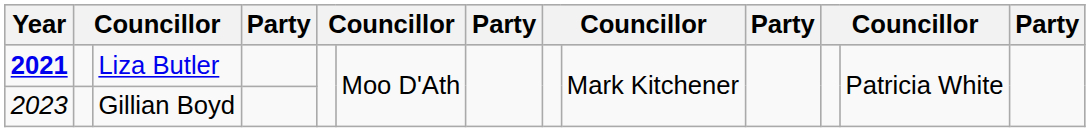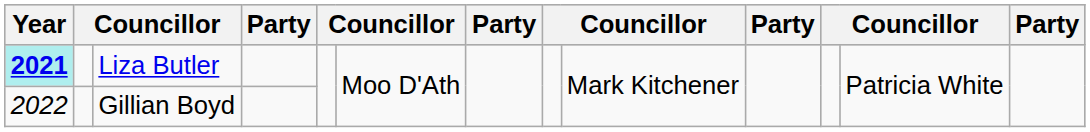 <table class="wikitable">
 <tr>
 <th>Year</th>
 <th colspan="2">Councillor</th>
 <th>Party</th>
 <th colspan="2">Councillor</th>
 <th>Party</th>
 <th colspan="2">Councillor</th>
 <th>Party</th>
 <th colspan="2">Councillor</th>
 <th>Party</th>
 </tr>
 <tr>
-<td align=center><strong><a href='#'>2021</a></strong></td>
+<td align=center style="background: paleturquoise;"><strong><a href='#'>2021</a></strong></td>
 <td rowspan="1" width="1px" > </td>
 <td rowspan="1"><a href='#'>Liza Butler</a></td>
 <td rowspan="1"></td>
 <td rowspan="2" width="1px" > </td>
 <td rowspan="2">Moo D'Ath</td>
 <td rowspan="2"></td>
 <td rowspan="2" width="1px" > </td>
 <td rowspan="2">Mark Kitchener</td>
 <td rowspan="2"></td>
 <td rowspan="2" width="1px" > </td>
 <td rowspan="2">Patricia White</td>
 <td rowspan="2"></td>
 </tr>
 <tr>
-<td align=center><em>2023</em></td>
+<td align=center><em>2022</em></td>
 <td rowspan="1" width="1px" > </td>
 <td rowspan="1">Gillian Boyd</td>
 <td rowspan="1"></td>
 </tr>
 </table>
